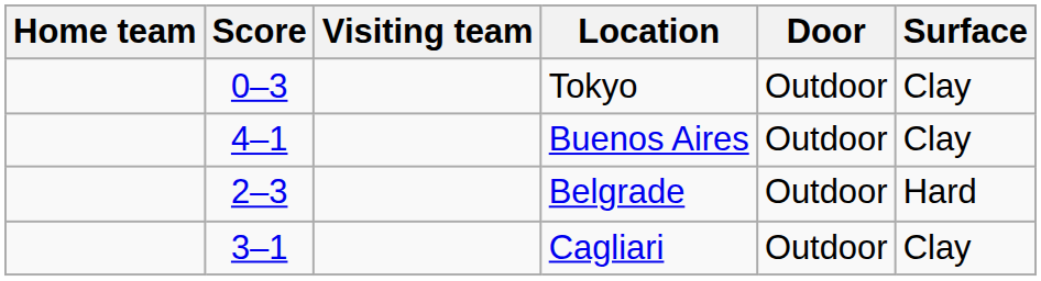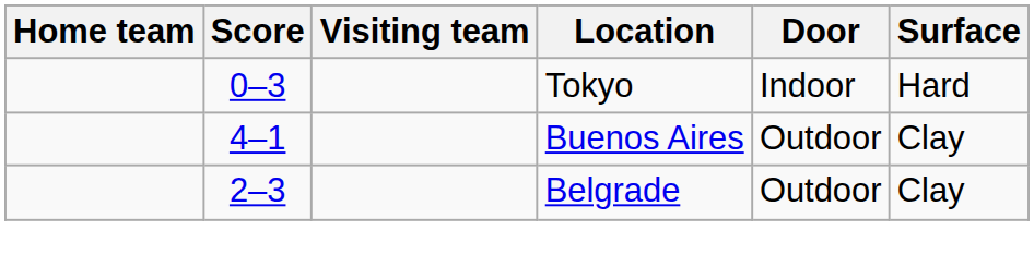 <table class="wikitable" style="border:1px solid #aaa;">
 <tr>
 <th>Home team</th>
 <th>Score</th>
 <th>Visiting team</th>
 <th>Location</th>
 <th>Door</th>
 <th>Surface</th>
 </tr>
 <tr>
 <td></td>
 <td style="text-align:center;"><a href='#'>0–3</a></td>
 <td><strong></strong></td>
 <td>Tokyo</td>
-<td>Outdoor</td>
-<td>Clay</td>
+<td>Indoor</td>
+<td>Hard</td>
 </tr>
 <tr>
 <td></td>
 <td style="text-align:center;"><a href='#'>4–1</a></td>
 <td><strong></strong></td>
 <td><a href='#'>Buenos Aires</a></td>
 <td>Outdoor</td>
 <td>Clay</td>
 </tr>
 <tr>
 <td><strong></strong></td>
 <td style="text-align:center;"><a href='#'>2–3</a></td>
 <td></td>
 <td><a href='#'>Belgrade</a></td>
 <td>Outdoor</td>
-<td>Hard</td>
-</tr>
-<tr>
-<td><strong></strong></td>
-<td style="text-align:center;"><a href='#'>3–1</a></td>
-<td></td>
-<td><a href='#'>Cagliari</a></td>
-<td>Outdoor</td>
 <td>Clay</td>
 </tr>
 </table>
